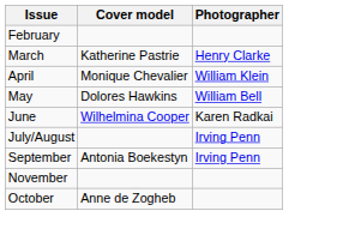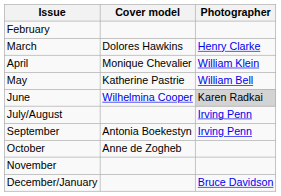 <table class="sortable wikitable">
 <tr>
 <th>Issue</th>
 <th>Cover model</th>
 <th>Photographer</th>
 </tr>
 <tr>
 <td>February</td>
 <td></td>
 <td></td>
 </tr>
 <tr>
 <td>March</td>
-<td>Katherine Pastrie</td>
+<td>Dolores Hawkins</td>
 <td><a href='#'>Henry Clarke</a></td>
 </tr>
 <tr>
 <td>April</td>
 <td>Monique Chevalier</td>
 <td><a href='#'>William Klein</a></td>
 </tr>
 <tr>
 <td>May</td>
-<td>Dolores Hawkins</td>
+<td>Katherine Pastrie</td>
 <td><a href='#'>William Bell</a></td>
 </tr>
 <tr>
 <td>June</td>
 <td><a href='#'>Wilhelmina Cooper</a></td>
-<td>Karen Radkai</td>
+<td style="background: lightgrey;">Karen Radkai</td>
 </tr>
 <tr>
 <td>July/August</td>
 <td></td>
 <td><a href='#'>Irving Penn</a></td>
 </tr>
 <tr>
 <td>September</td>
 <td>Antonia Boekestyn</td>
 <td><a href='#'>Irving Penn</a></td>
 </tr>
 <tr>
+<td>October</td>
+<td>Anne de Zogheb</td>
+<td></td>
+</tr>
+<tr>
 <td>November</td>
 <td></td>
 <td></td>
 </tr>
 <tr>
-<td>October</td>
-<td>Anne de Zogheb</td>
+<td>December/January</td>
 <td></td>
+<td><a href='#'>Bruce Davidson</a></td>
 </tr>
 </table>
